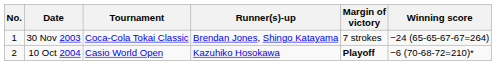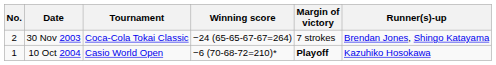 <table class="wikitable" style="font-size:95%;">
 <tr>
 <th>No.</th>
 <th>Date</th>
 <th>Tournament</th>
+<th>Winning score</th>
+<th>Margin of<br>victory</th>
 <th>Runner(s)-up</th>
-<th>Margin of<br>victory</th>
-<th>Winning score</th>
+</tr>
+<tr>
+<td align=center>2</td>
+<td align=right>30 Nov <a href='#'>2003</a></td>
+<td><a href='#'>Coca-Cola Tokai Classic</a></td>
+<td>−24 (65-65-67-67=264)</td>
+<td>7 strokes</td>
+<td> <a href='#'>Brendan Jones</a>,  <a href='#'>Shingo Katayama</a></td>
 </tr>
 <tr>
 <td align=center>1</td>
-<td align=right>30 Nov <a href='#'>2003</a></td>
-<td><a href='#'>Coca-Cola Tokai Classic</a></td>
-<td> <a href='#'>Brendan Jones</a>,  <a href='#'>Shingo Katayama</a></td>
-<td>7 strokes</td>
-<td>−24 (65-65-67-67=264)</td>
-</tr>
-<tr>
-<td align=center>2</td>
 <td align=right>10 Oct <a href='#'>2004</a></td>
 <td><a href='#'>Casio World Open</a></td>
+<td>−6 (70-68-72=210)*</td>
+<td><strong>Playoff</strong></td>
 <td> <a href='#'>Kazuhiko Hosokawa</a></td>
-<td><strong>Playoff</strong></td>
-<td>−6 (70-68-72=210)*</td>
 </tr>
 </table>
